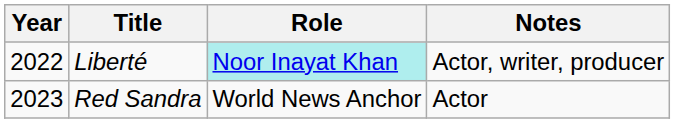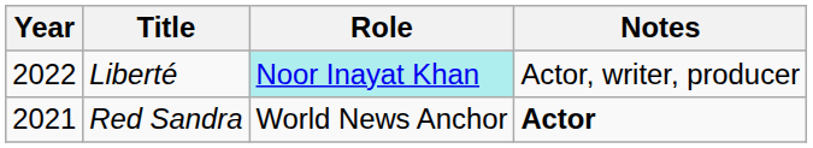 <table class="wikitable sortable">
 <tr>
 <th>Year</th>
 <th>Title</th>
 <th>Role</th>
 <th>Notes</th>
 </tr>
 <tr>
 <td>2022</td>
 <td><em>Liberté</em></td>
 <td style="background: paleturquoise;"><a href='#'>Noor Inayat Khan</a></td>
 <td>Actor, writer, producer</td>
 </tr>
 <tr>
-<td>2023</td>
+<td>2021</td>
 <td><em>Red Sandra</em></td>
 <td>World News Anchor</td>
-<td>Actor</td>
+<td><strong>Actor</strong></td>
 </tr>
 </table>
